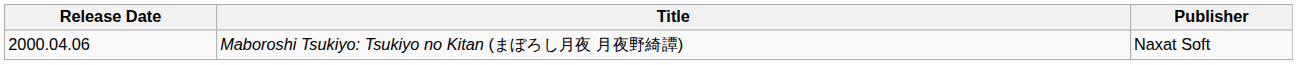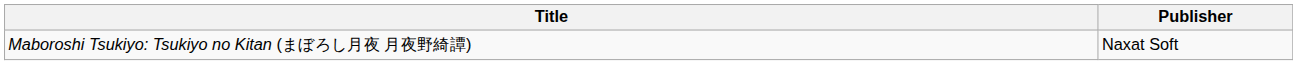 <table class="wikitable" style="width:100%;">
 <tr>
-<th>Release Date</th>
 <th>Title</th>
 <th>Publisher</th>
 </tr>
 <tr>
-<td>2000.04.06 </td>
 <td><em>Maboroshi Tsukiyo: Tsukiyo no Kitan</em> (まぼろし月夜 月夜野綺譚)</td>
 <td>Naxat Soft</td>
 </tr>
 </table>
